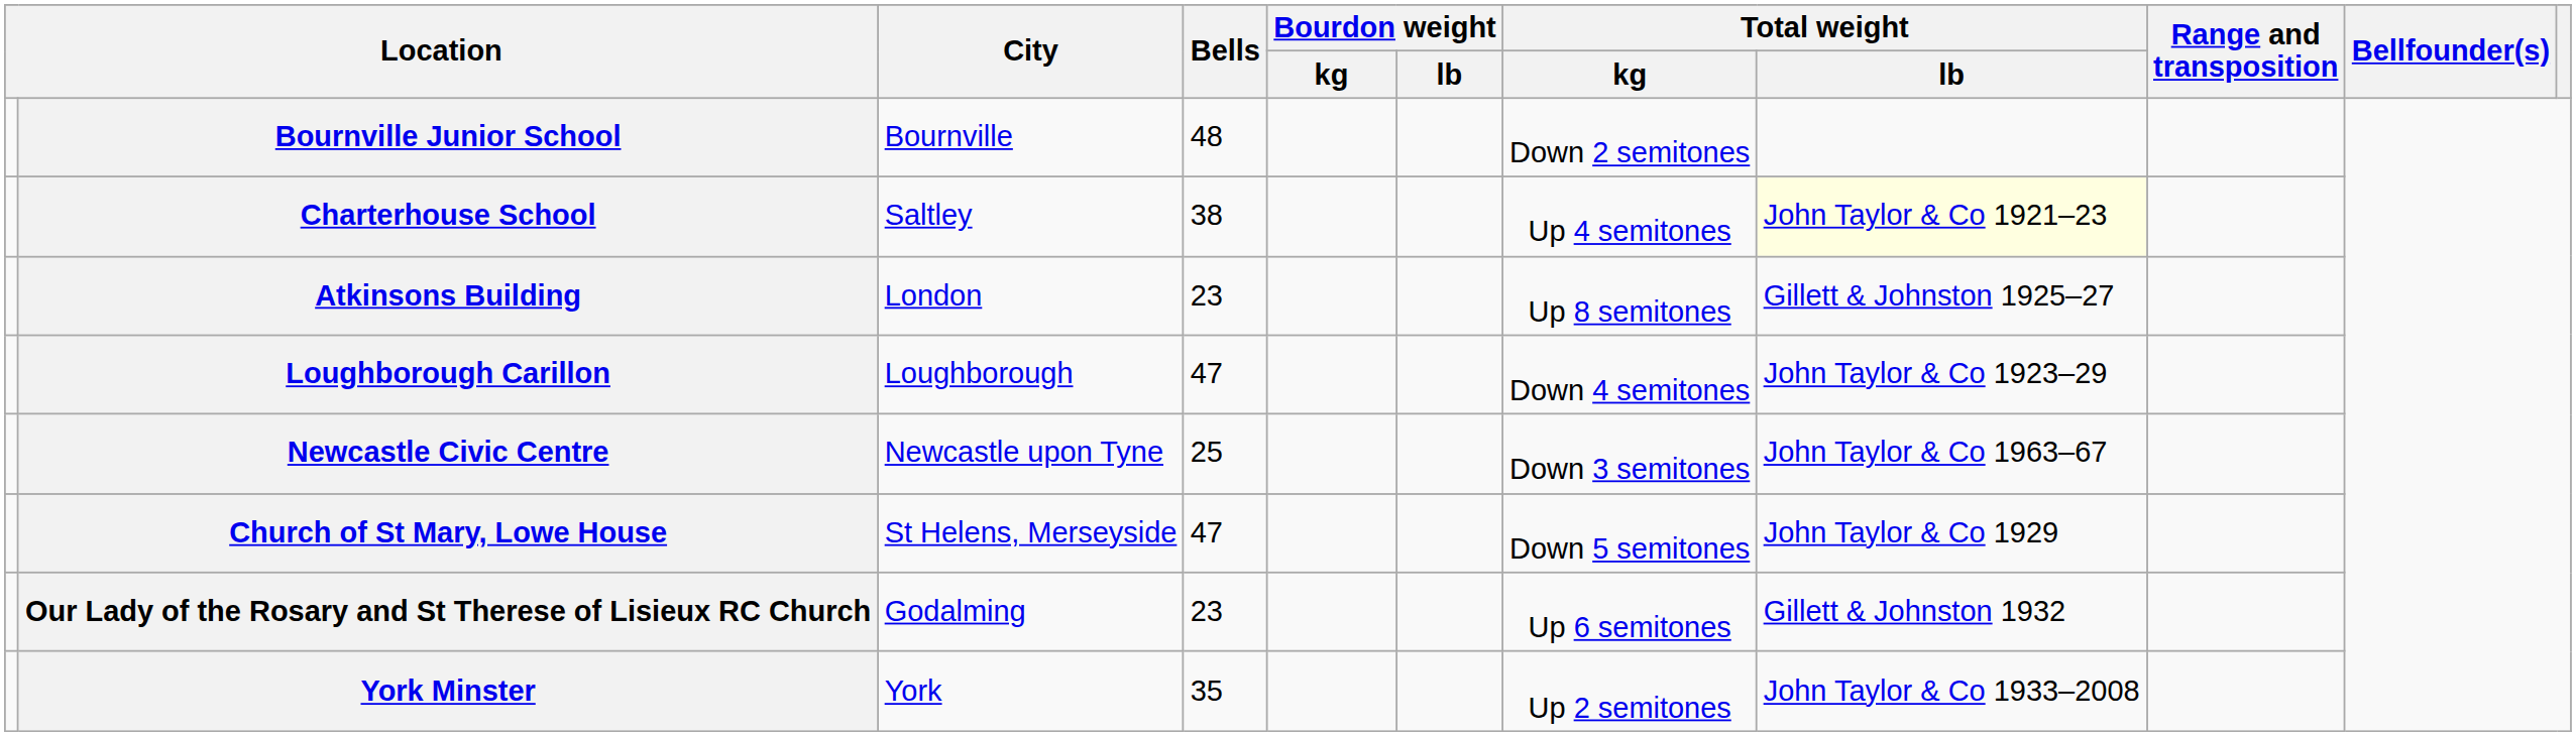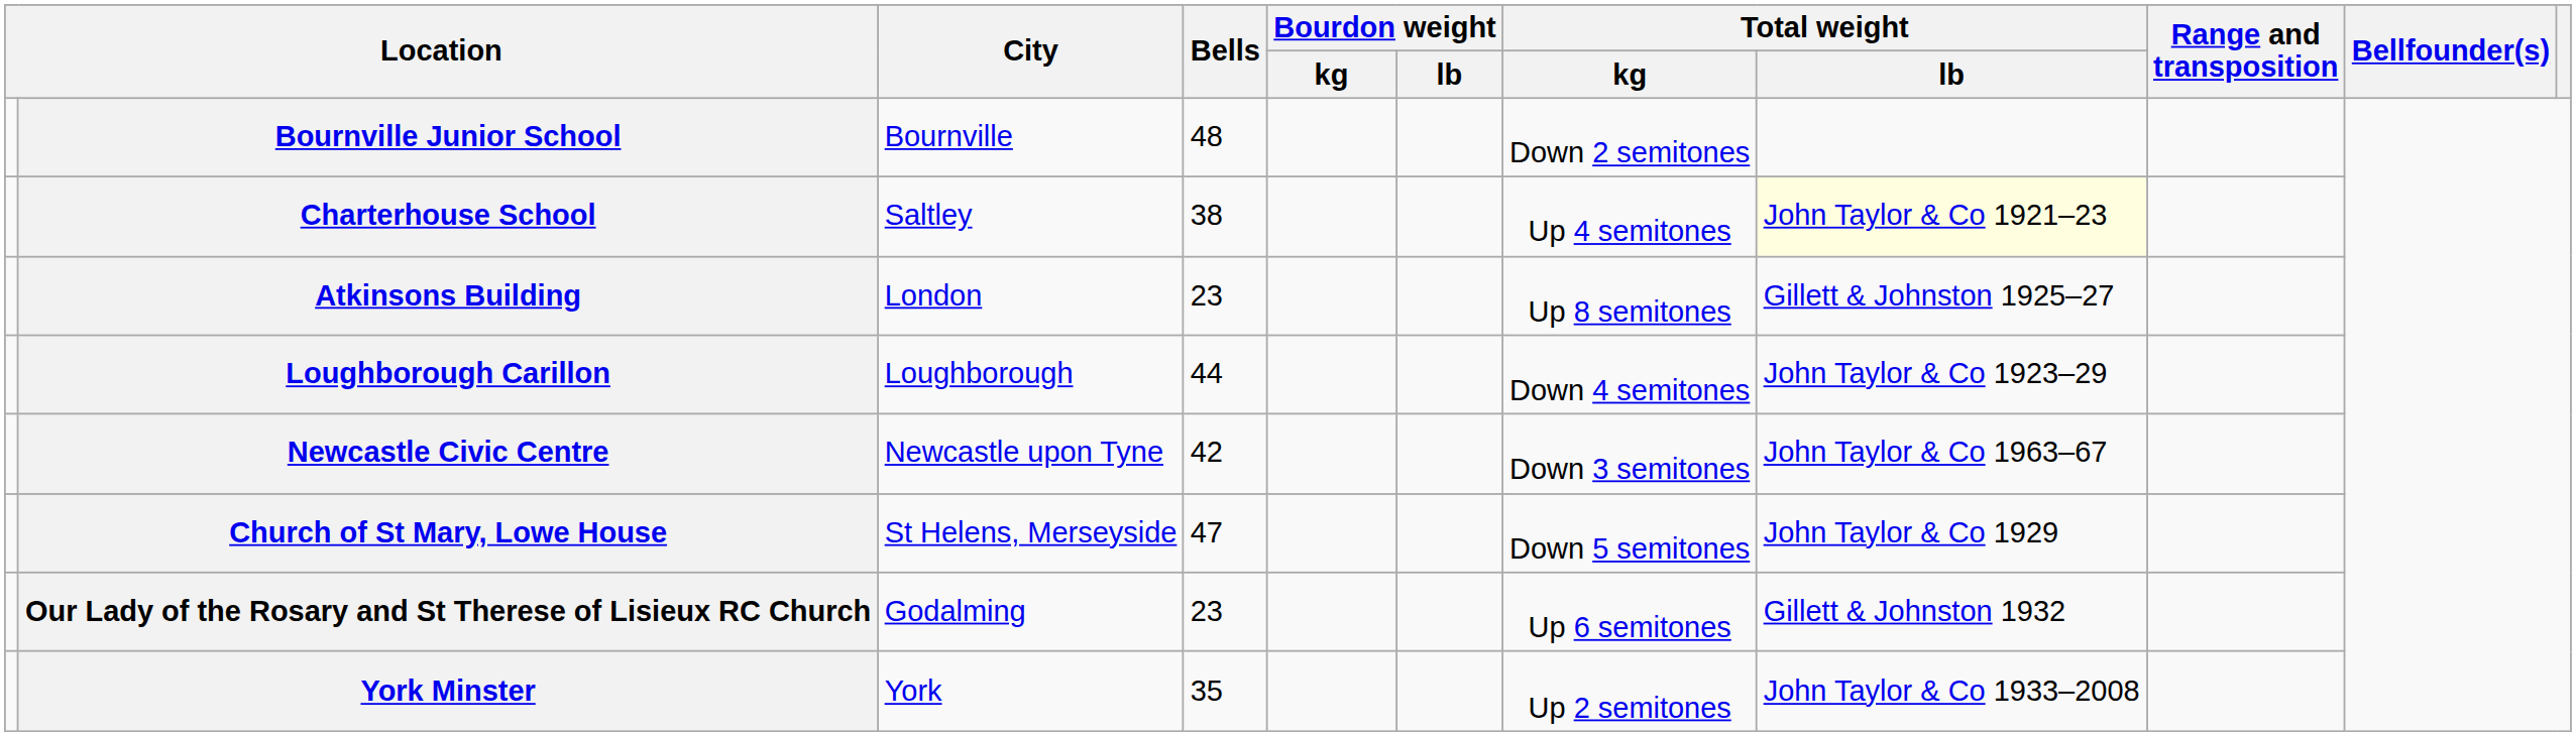 <table class="wikitable sortable plainrowheaders">
 <tr>
 <th scope="col" colspan="2" rowspan="2" class="unsortable">Location</th>
 <th scope="col" rowspan="2">City</th>
 <th scope="col" rowspan="2">Bells</th>
 <th scope="col" colspan="2"><a href='#'>Bourdon</a> weight</th>
 <th scope="col" colspan="2">Total weight</th>
 <th scope="col" rowspan="2" class="unsortable"><a href='#'>Range</a> and<br><a href='#'>transposition</a></th>
 <th scope="col" rowspan="2" class="unsortable"><a href='#'>Bellfounder(s)</a></th>
 <th scope="col" rowspan="2" class="unsortable"></th>
 </tr>
 <tr>
 <th scope="col">kg</th>
 <th scope="col">lb</th>
 <th scope="col">kg</th>
 <th scope="col">lb</th>
 </tr>
 <tr>
 <td></td>
 <th scope="row"><a href='#'>Bournville Junior School</a></th>
 <td><a href='#'>Bournville</a></td>
 <td>48</td>
 <td></td>
 <td></td>
 <td style="text-align: center;"><br>Down <a href='#'>2 semitones</a></td>
 <td></td>
 <td></td>
 </tr>
 <tr>
 <td></td>
 <th scope="row"><a href='#'>Charterhouse School</a></th>
 <td><a href='#'>Saltley</a></td>
 <td>38</td>
 <td></td>
 <td></td>
 <td style="text-align: center;"><br>Up <a href='#'>4 semitones</a></td>
 <td style="background: lightyellow;"><a href='#'>John Taylor & Co</a> 1921–23</td>
 <td></td>
 </tr>
 <tr>
 <td></td>
 <th scope="row"><a href='#'>Atkinsons Building</a></th>
 <td><a href='#'>London</a></td>
 <td>23</td>
 <td></td>
 <td></td>
 <td style="text-align: center;"><br>Up <a href='#'>8 semitones</a></td>
 <td><a href='#'>Gillett & Johnston</a> 1925–27</td>
 <td></td>
 </tr>
 <tr>
 <td></td>
 <th scope="row"><a href='#'>Loughborough Carillon</a></th>
 <td><a href='#'>Loughborough</a></td>
-<td>47</td>
+<td>44</td>
 <td></td>
 <td></td>
 <td style="text-align: center;"><br>Down <a href='#'>4 semitones</a></td>
 <td><a href='#'>John Taylor & Co</a> 1923–29</td>
 <td></td>
 </tr>
 <tr>
 <td></td>
 <th scope="row"><a href='#'>Newcastle Civic Centre</a></th>
 <td><a href='#'>Newcastle upon Tyne</a></td>
-<td>25</td>
+<td>42</td>
 <td></td>
 <td></td>
 <td style="text-align: center;"><br>Down <a href='#'>3 semitones</a></td>
 <td><a href='#'>John Taylor & Co</a> 1963–67</td>
 <td></td>
 </tr>
 <tr>
 <td></td>
 <th scope="row"><a href='#'>Church of St Mary, Lowe House</a></th>
 <td><a href='#'>St Helens, Merseyside</a></td>
 <td>47</td>
 <td></td>
 <td></td>
 <td style="text-align: center;"><br>Down <a href='#'>5 semitones</a></td>
 <td><a href='#'>John Taylor & Co</a> 1929</td>
 <td></td>
 </tr>
 <tr>
 <td></td>
 <th scope="row">Our Lady of the Rosary and St Therese of Lisieux RC Church</th>
 <td><a href='#'>Godalming</a></td>
 <td>23</td>
 <td></td>
 <td></td>
 <td style="text-align: center;"><br>Up <a href='#'>6 semitones</a></td>
 <td><a href='#'>Gillett & Johnston</a> 1932</td>
 <td></td>
 </tr>
 <tr>
 <td></td>
 <th scope="row"><a href='#'>York Minster</a></th>
 <td><a href='#'>York</a></td>
 <td>35</td>
 <td></td>
 <td></td>
 <td style="text-align: center;"><br>Up <a href='#'>2 semitones</a></td>
 <td><a href='#'>John Taylor & Co</a> 1933–2008</td>
 <td></td>
 </tr>
 </table>
